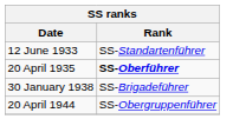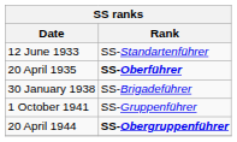 <table class="wikitable float-right">
 <tr>
 <th colspan="2">SS ranks</th>
 </tr>
 <tr>
 <th>Date</th>
 <th>Rank</th>
 </tr>
 <tr>
 <td>12 June 1933</td>
 <td>SS-<em><a href='#'>Standartenführer</a></em></td>
 </tr>
 <tr>
 <td>20 April 1935</td>
 <td><strong>SS-<em><a href='#'>Oberführer</a></em></strong></td>
 </tr>
 <tr>
 <td>30 January 1938</td>
 <td>SS-<em><a href='#'>Brigadeführer</a></em></td>
 </tr>
 <tr>
+<td>1 October 1941</td>
+<td>SS-<em><a href='#'>Gruppenführer</a></em></td>
+</tr>
+<tr>
 <td>20 April 1944</td>
-<td>SS-<em><a href='#'>Obergruppenführer</a></em></td>
+<td><strong>SS-<em><a href='#'>Obergruppenführer</a></em></strong></td>
 </tr>
 <tr>
 </tr>
 </table>
